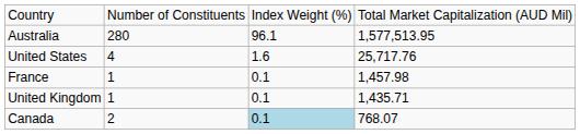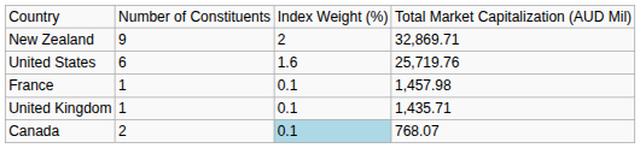 <table class="wikitable">
 <tr>
 <td>Country</td>
 <td>Number of Constituents</td>
 <td>Index Weight (%)</td>
 <td>Total Market Capitalization (AUD Mil)</td>
 </tr>
 <tr>
-<td>Australia</td>
-<td>280</td>
-<td>96.1</td>
-<td>1,577,513.95</td>
+<td>New Zealand</td>
+<td>9</td>
+<td>2</td>
+<td>32,869.71</td>
 </tr>
 <tr>
 <td>United States</td>
-<td>4</td>
+<td>6</td>
 <td>1.6</td>
-<td>25,717.76</td>
+<td>25,719.76</td>
 </tr>
 <tr>
 <td>France</td>
 <td>1</td>
 <td>0.1</td>
 <td>1,457.98</td>
 </tr>
 <tr>
 <td>United Kingdom</td>
 <td>1</td>
 <td>0.1</td>
 <td>1,435.71</td>
 </tr>
 <tr>
 <td>Canada</td>
 <td>2</td>
 <td style="background: lightblue;">0.1</td>
 <td>768.07</td>
 </tr>
 </table>
